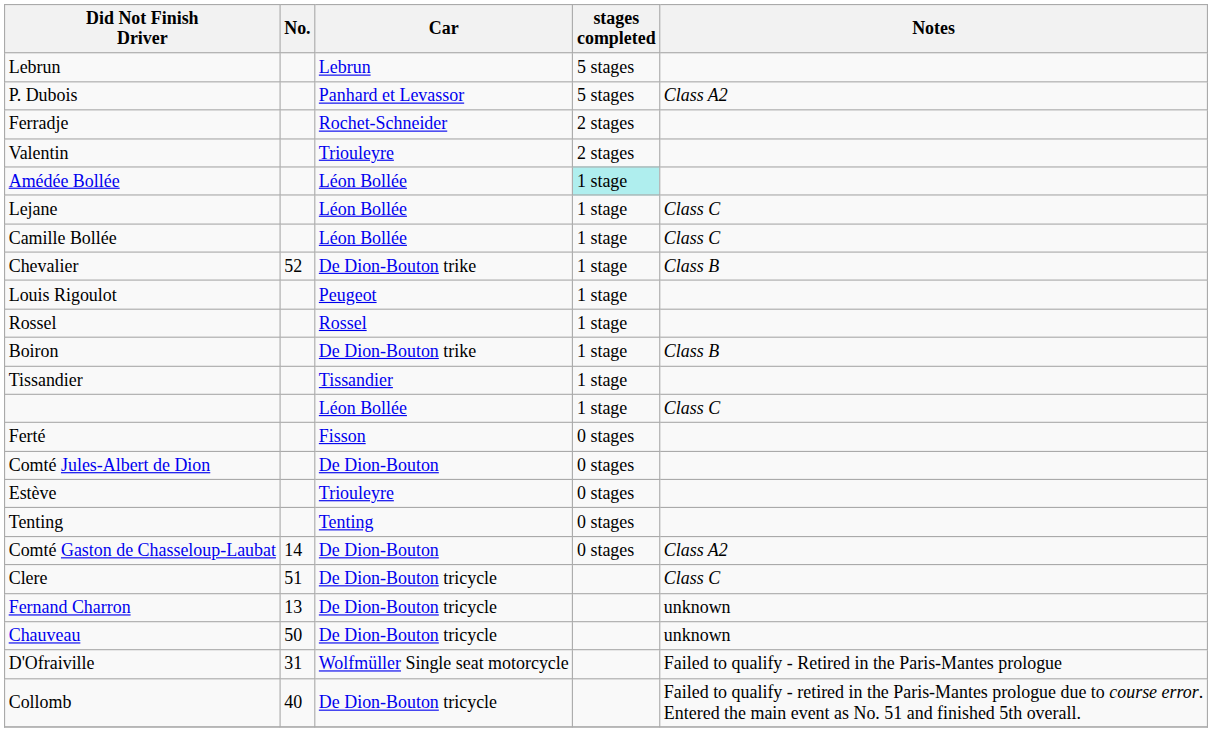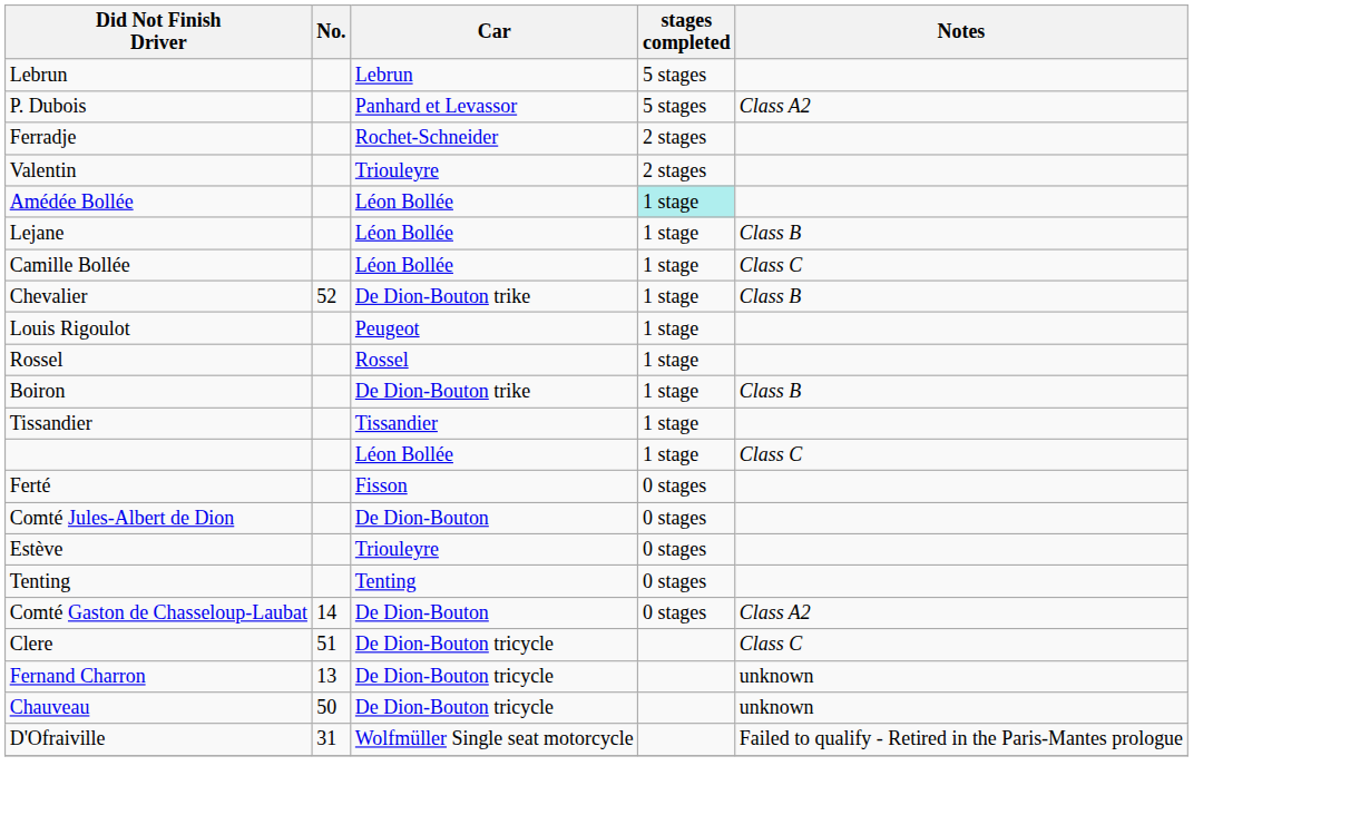 <table class="wikitable">
 <tr>
 <th>Did Not Finish <br> Driver</th>
 <th>No.</th>
 <th>Car</th>
 <th>stages<br>completed</th>
 <th>Notes</th>
 </tr>
 <tr>
 <td>Lebrun</td>
 <td></td>
 <td><a href='#'>Lebrun</a></td>
 <td>5 stages</td>
 <td></td>
 </tr>
 <tr>
 <td>P. Dubois</td>
 <td></td>
 <td><a href='#'>Panhard et Levassor</a></td>
 <td>5 stages</td>
 <td><em>Class A2</em></td>
 </tr>
 <tr>
 <td>Ferradje</td>
 <td></td>
 <td><a href='#'>Rochet-Schneider</a></td>
 <td>2 stages</td>
 <td></td>
 </tr>
 <tr>
 <td>Valentin</td>
 <td></td>
 <td><a href='#'>Triouleyre</a></td>
 <td>2 stages</td>
 <td></td>
 </tr>
 <tr>
 <td><a href='#'>Amédée Bollée</a></td>
 <td></td>
 <td><a href='#'>Léon Bollée</a></td>
 <td style="background: paleturquoise;">1 stage</td>
 <td></td>
 </tr>
 <tr>
 <td>Lejane</td>
 <td></td>
 <td><a href='#'>Léon Bollée</a></td>
 <td>1 stage</td>
-<td><em>Class C</em></td>
+<td><em>Class B</em></td>
 </tr>
 <tr>
 <td>Camille Bollée</td>
 <td></td>
 <td><a href='#'>Léon Bollée</a></td>
 <td>1 stage</td>
 <td><em>Class C</em></td>
 </tr>
 <tr>
 <td>Chevalier</td>
 <td>52</td>
 <td><a href='#'>De Dion-Bouton</a> trike</td>
 <td>1 stage</td>
 <td><em>Class B</em></td>
 </tr>
 <tr>
 <td>Louis Rigoulot</td>
 <td></td>
 <td><a href='#'>Peugeot</a></td>
 <td>1 stage</td>
 <td></td>
 </tr>
 <tr>
 <td>Rossel</td>
 <td></td>
 <td><a href='#'>Rossel</a></td>
 <td>1 stage</td>
 <td></td>
 </tr>
 <tr>
 <td>Boiron</td>
 <td></td>
 <td><a href='#'>De Dion-Bouton</a> trike</td>
 <td>1 stage</td>
 <td><em>Class B</em></td>
 </tr>
 <tr>
 <td>Tissandier</td>
 <td></td>
 <td><a href='#'>Tissandier</a></td>
 <td>1 stage</td>
 <td></td>
 </tr>
 <tr>
 <td></td>
 <td></td>
 <td><a href='#'>Léon Bollée</a></td>
 <td>1 stage</td>
 <td><em>Class C</em></td>
 </tr>
 <tr>
 <td>Ferté</td>
 <td></td>
 <td><a href='#'>Fisson</a></td>
 <td>0 stages</td>
 <td></td>
 </tr>
 <tr>
 <td>Comté <a href='#'>Jules-Albert de Dion</a></td>
 <td></td>
 <td><a href='#'>De Dion-Bouton</a></td>
 <td>0 stages</td>
 <td></td>
 </tr>
 <tr>
 <td>Estève</td>
 <td></td>
 <td><a href='#'>Triouleyre</a></td>
 <td>0 stages</td>
 <td></td>
 </tr>
 <tr>
 <td>Tenting</td>
 <td></td>
 <td><a href='#'>Tenting</a></td>
 <td>0 stages</td>
 <td></td>
 </tr>
 <tr>
 <td>Comté <a href='#'>Gaston de Chasseloup-Laubat</a></td>
 <td>14</td>
 <td><a href='#'>De Dion-Bouton</a></td>
 <td>0 stages</td>
 <td><em>Class A2</em></td>
 </tr>
 <tr>
 <td>Clere</td>
 <td>51</td>
 <td><a href='#'>De Dion-Bouton</a> tricycle</td>
 <td></td>
 <td><em>Class C</em></td>
 </tr>
 <tr>
 <td><a href='#'>Fernand Charron</a></td>
 <td>13</td>
 <td><a href='#'>De Dion-Bouton</a> tricycle</td>
 <td></td>
 <td>unknown</td>
 </tr>
 <tr>
 <td><a href='#'>Chauveau</a></td>
 <td>50</td>
 <td><a href='#'>De Dion-Bouton</a> tricycle</td>
 <td></td>
 <td>unknown</td>
 </tr>
 <tr>
 <td>D'Ofraiville</td>
 <td>31</td>
 <td><a href='#'>Wolfmüller</a> Single seat motorcycle</td>
 <td></td>
 <td>Failed to qualify - Retired in the Paris-Mantes prologue</td>
 </tr>
 <tr>
-<td>Collomb</td>
-<td>40</td>
-<td><a href='#'>De Dion-Bouton</a> tricycle</td>
-<td></td>
-<td>Failed to qualify - retired in the Paris-Mantes prologue due to <em>course error</em>.<br>Entered the main event as No. 51 and finished 5th overall.</td>
-</tr>
-<tr>
 </tr>
 </table>
